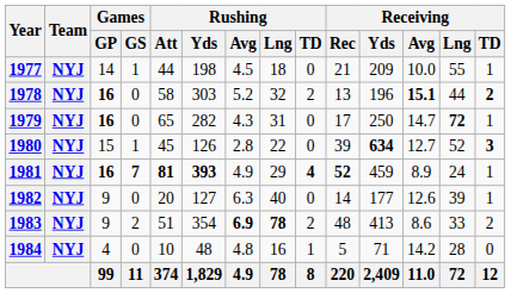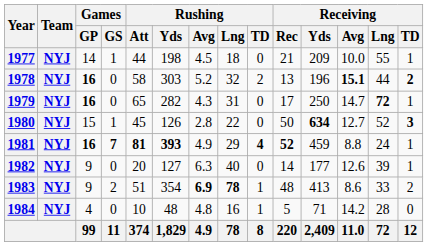 <table class="wikitable" style="text-align:center;">
 <tr>
 <th rowspan="2">Year</th>
 <th rowspan="2">Team</th>
 <th colspan="2">Games</th>
 <th colspan="5">Rushing</th>
 <th colspan="5">Receiving</th>
 </tr>
 <tr>
 <th>GP</th>
 <th>GS</th>
 <th>Att</th>
 <th>Yds</th>
 <th>Avg</th>
 <th>Lng</th>
 <th>TD</th>
 <th>Rec</th>
 <th>Yds</th>
 <th>Avg</th>
 <th>Lng</th>
 <th>TD</th>
 </tr>
 <tr>
 <th><a href='#'>1977</a></th>
 <th><a href='#'>NYJ</a></th>
 <td>14</td>
 <td>1</td>
 <td>44</td>
 <td>198</td>
 <td>4.5</td>
 <td>18</td>
 <td>0</td>
 <td>21</td>
 <td>209</td>
 <td>10.0</td>
 <td>55</td>
 <td>1</td>
 </tr>
 <tr>
 <th><a href='#'>1978</a></th>
 <th><a href='#'>NYJ</a></th>
 <td><strong>16</strong></td>
 <td>0</td>
 <td>58</td>
 <td>303</td>
 <td>5.2</td>
 <td>32</td>
 <td>2</td>
 <td>13</td>
 <td>196</td>
 <td><strong>15.1</strong></td>
 <td>44</td>
 <td><strong>2</strong></td>
 </tr>
 <tr>
 <th><a href='#'>1979</a></th>
 <th><a href='#'>NYJ</a></th>
 <td><strong>16</strong></td>
 <td>0</td>
 <td>65</td>
 <td>282</td>
 <td>4.3</td>
 <td>31</td>
 <td>0</td>
 <td>17</td>
 <td>250</td>
 <td>14.7</td>
 <td><strong>72</strong></td>
 <td>1</td>
 </tr>
 <tr>
 <th><a href='#'>1980</a></th>
 <th><a href='#'>NYJ</a></th>
 <td>15</td>
 <td>1</td>
 <td>45</td>
 <td>126</td>
 <td>2.8</td>
 <td>22</td>
 <td>0</td>
-<td>39</td>
+<td>50</td>
 <td><strong>634</strong></td>
 <td>12.7</td>
 <td>52</td>
 <td><strong>3</strong></td>
 </tr>
 <tr>
 <th><a href='#'>1981</a></th>
 <th><a href='#'>NYJ</a></th>
 <td><strong>16</strong></td>
 <td><strong>7</strong></td>
 <td><strong>81</strong></td>
 <td><strong>393</strong></td>
 <td>4.9</td>
 <td>29</td>
 <td><strong>4</strong></td>
 <td><strong>52</strong></td>
 <td>459</td>
-<td>8.9</td>
+<td>8.8</td>
 <td>24</td>
 <td>1</td>
 </tr>
 <tr>
 <th><a href='#'>1982</a></th>
 <th><a href='#'>NYJ</a></th>
 <td>9</td>
 <td>0</td>
 <td>20</td>
 <td>127</td>
 <td>6.3</td>
 <td>40</td>
 <td>0</td>
 <td>14</td>
 <td>177</td>
 <td>12.6</td>
 <td>39</td>
 <td>1</td>
 </tr>
 <tr>
 <th><a href='#'>1983</a></th>
 <th><a href='#'>NYJ</a></th>
 <td>9</td>
 <td>2</td>
 <td>51</td>
 <td>354</td>
 <td><strong>6.9</strong></td>
 <td><strong>78</strong></td>
-<td>2</td>
+<td>1</td>
 <td>48</td>
 <td>413</td>
 <td>8.6</td>
 <td>33</td>
 <td>2</td>
 </tr>
 <tr>
 <th><a href='#'>1984</a></th>
 <th><a href='#'>NYJ</a></th>
 <td>4</td>
 <td>0</td>
 <td>10</td>
 <td>48</td>
 <td>4.8</td>
 <td>16</td>
 <td>1</td>
 <td>5</td>
 <td>71</td>
 <td>14.2</td>
 <td>28</td>
 <td>0</td>
 </tr>
 <tr>
 <th colspan="2"></th>
 <th>99</th>
 <th>11</th>
 <th>374</th>
 <th>1,829</th>
 <th>4.9</th>
 <th>78</th>
 <th>8</th>
 <th>220</th>
 <th>2,409</th>
 <th>11.0</th>
 <th>72</th>
 <th>12</th>
 </tr>
 </table>
